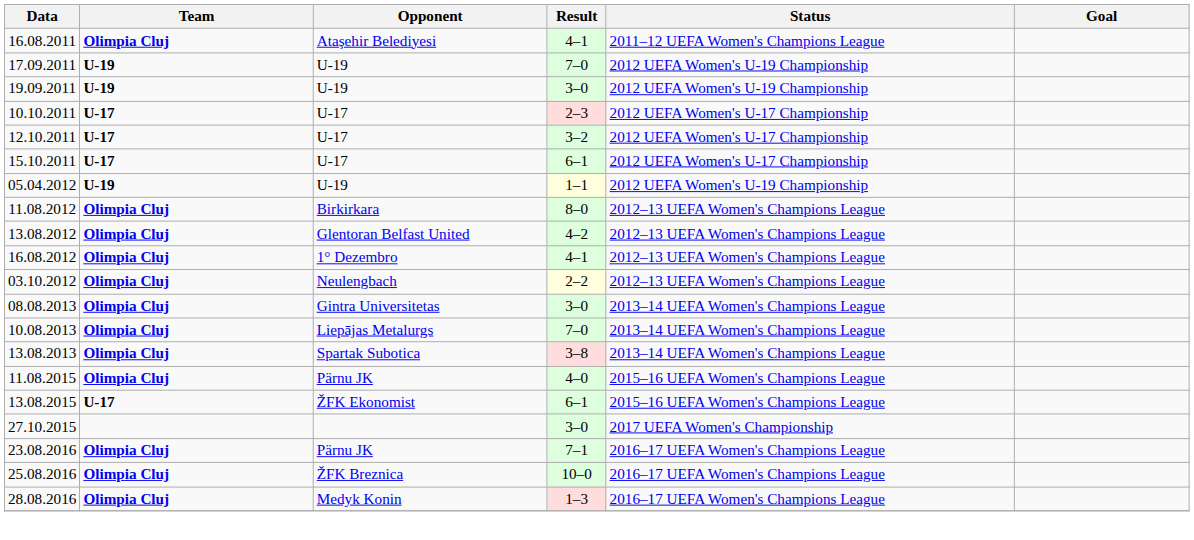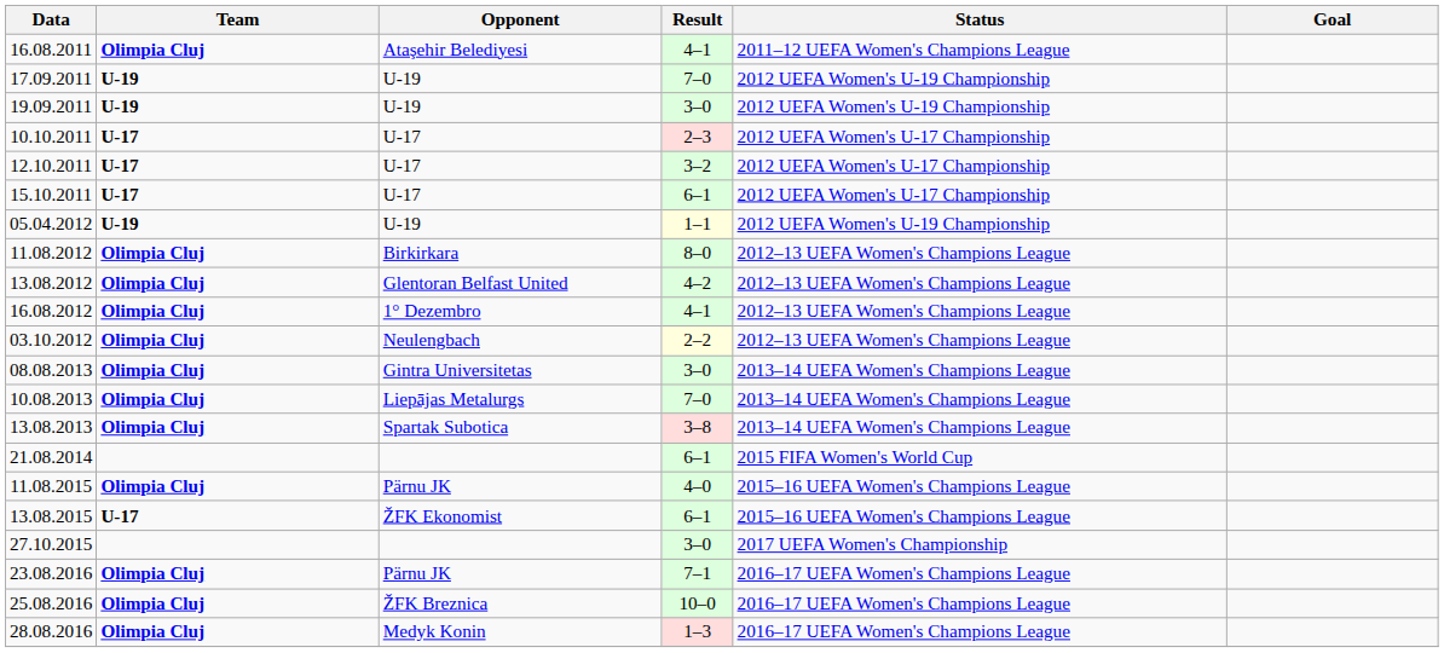 <table class="wikitable sortable">
 <tr align=center>
 <th width=5%>Data</th>
 <th width=20%>Team</th>
 <th width=20%>Opponent</th>
 <th width=5%>Result</th>
 <th width=35%>Status</th>
 <th width=15%>Goal</th>
 </tr>
 <tr align=left>
 <td align=center>16.08.2011</td>
 <td><strong> <a href='#'>Olimpia Cluj</a></strong></td>
 <td> <a href='#'>Ataşehir Belediyesi</a></td>
 <td align=center bgcolor="#ddffdd">4–1</td>
 <td><a href='#'>2011–12 UEFA Women's Champions League</a></td>
 <td></td>
 </tr>
 <tr align=left>
 <td align=center>17.09.2011</td>
 <td><strong> U-19</strong></td>
 <td> U-19</td>
 <td align=center bgcolor="#ddffdd">7–0</td>
 <td><a href='#'>2012 UEFA Women's U-19 Championship</a></td>
 <td></td>
 </tr>
 <tr align=left>
 <td align=center>19.09.2011</td>
 <td><strong> U-19</strong></td>
 <td> U-19</td>
 <td align=center bgcolor="#ddffdd">3–0</td>
 <td><a href='#'>2012 UEFA Women's U-19 Championship</a></td>
 <td></td>
 </tr>
 <tr align=left>
 <td align=center>10.10.2011</td>
 <td><strong> U-17</strong></td>
 <td> U-17</td>
 <td align=center bgcolor="#ffdddd">2–3</td>
 <td><a href='#'>2012 UEFA Women's U-17 Championship</a></td>
 <td></td>
 </tr>
 <tr align=left>
 <td align=center>12.10.2011</td>
 <td><strong> U-17</strong></td>
 <td> U-17</td>
 <td align=center bgcolor="#ddffdd">3–2</td>
 <td><a href='#'>2012 UEFA Women's U-17 Championship</a></td>
 <td></td>
 </tr>
 <tr align=left>
 <td align=center>15.10.2011</td>
 <td><strong> U-17</strong></td>
 <td> U-17</td>
 <td align=center bgcolor="#ddffdd">6–1</td>
 <td><a href='#'>2012 UEFA Women's U-17 Championship</a></td>
 <td></td>
 </tr>
 <tr align=left>
 <td align=center>05.04.2012</td>
 <td><strong> U-19</strong></td>
 <td> U-19</td>
 <td align=center bgcolor="#ffffdd">1–1</td>
 <td><a href='#'>2012 UEFA Women's U-19 Championship</a></td>
 <td></td>
 </tr>
 <tr align=left>
 <td align=center>11.08.2012</td>
 <td><strong> <a href='#'>Olimpia Cluj</a></strong></td>
 <td> <a href='#'>Birkirkara</a></td>
 <td align=center bgcolor="#ddffdd">8–0</td>
 <td><a href='#'>2012–13 UEFA Women's Champions League</a></td>
 <td></td>
 </tr>
 <tr align=left>
 <td align=center>13.08.2012</td>
 <td><strong> <a href='#'>Olimpia Cluj</a></strong></td>
 <td> <a href='#'>Glentoran Belfast United</a></td>
 <td align=center bgcolor="#ddffdd">4–2</td>
 <td><a href='#'>2012–13 UEFA Women's Champions League</a></td>
 <td></td>
 </tr>
 <tr align=left>
 <td align=center>16.08.2012</td>
 <td><strong> <a href='#'>Olimpia Cluj</a></strong></td>
 <td> <a href='#'>1° Dezembro</a></td>
 <td align=center bgcolor="#ddffdd">4–1</td>
 <td><a href='#'>2012–13 UEFA Women's Champions League</a></td>
 <td></td>
 </tr>
 <tr align=left>
 <td align=center>03.10.2012</td>
 <td><strong> <a href='#'>Olimpia Cluj</a></strong></td>
 <td> <a href='#'>Neulengbach</a></td>
 <td align=center bgcolor="#ffffdd">2–2</td>
 <td><a href='#'>2012–13 UEFA Women's Champions League</a></td>
 <td></td>
 </tr>
 <tr align=left>
 <td align=center>08.08.2013</td>
 <td><strong> <a href='#'>Olimpia Cluj</a></strong></td>
 <td> <a href='#'>Gintra Universitetas</a></td>
 <td align=center bgcolor="#ddffdd">3–0</td>
 <td><a href='#'>2013–14 UEFA Women's Champions League</a></td>
 <td></td>
 </tr>
 <tr align=left>
 <td align=center>10.08.2013</td>
 <td><strong> <a href='#'>Olimpia Cluj</a></strong></td>
 <td> <a href='#'>Liepājas Metalurgs</a></td>
 <td align=center bgcolor="#ddffdd">7–0</td>
 <td><a href='#'>2013–14 UEFA Women's Champions League</a></td>
 <td></td>
 </tr>
 <tr align=left>
 <td align=center>13.08.2013</td>
 <td><strong> <a href='#'>Olimpia Cluj</a></strong></td>
 <td> <a href='#'>Spartak Subotica</a></td>
 <td align=center bgcolor="#ffdddd">3–8</td>
 <td><a href='#'>2013–14 UEFA Women's Champions League</a></td>
 <td></td>
 </tr>
 <tr align=left>
+<td align=center>21.08.2014</td>
+<td><strong></strong></td>
+<td></td>
+<td align=center bgcolor="#ddffdd">6–1</td>
+<td><a href='#'>2015 FIFA Women's World Cup</a></td>
+<td></td>
+</tr>
+<tr align=left>
 <td align=center>11.08.2015</td>
 <td><strong> <a href='#'>Olimpia Cluj</a></strong></td>
 <td> <a href='#'>Pärnu JK</a></td>
 <td align=center bgcolor="#ddffdd">4–0</td>
 <td><a href='#'>2015–16 UEFA Women's Champions League</a></td>
 <td></td>
 </tr>
 <tr align=left>
 <td align=center>13.08.2015</td>
 <td><strong> U-17</strong></td>
 <td> <a href='#'>ŽFK Ekonomist</a></td>
 <td align=center bgcolor="#ddffdd">6–1</td>
 <td><a href='#'>2015–16 UEFA Women's Champions League</a></td>
 <td></td>
 </tr>
 <tr align=left>
 <td align=center>27.10.2015</td>
 <td><strong></strong></td>
 <td></td>
 <td align=center bgcolor="#ddffdd">3–0</td>
 <td><a href='#'>2017 UEFA Women's Championship</a></td>
 <td></td>
 </tr>
 <tr align=left>
 <td align=center>23.08.2016</td>
 <td><strong> <a href='#'>Olimpia Cluj</a></strong></td>
 <td> <a href='#'>Pärnu JK</a></td>
 <td align=center bgcolor="#ddffdd">7–1</td>
 <td><a href='#'>2016–17 UEFA Women's Champions League</a></td>
 <td></td>
 </tr>
 <tr align=left>
 <td align=center>25.08.2016</td>
 <td><strong> <a href='#'>Olimpia Cluj</a></strong></td>
 <td> <a href='#'>ŽFK Breznica</a></td>
 <td align=center bgcolor="#ddffdd">10–0</td>
 <td><a href='#'>2016–17 UEFA Women's Champions League</a></td>
 <td></td>
 </tr>
 <tr align=left>
 <td align=center>28.08.2016</td>
 <td><strong> <a href='#'>Olimpia Cluj</a></strong></td>
 <td> <a href='#'>Medyk Konin</a></td>
 <td align=center bgcolor="#ffdddd">1–3</td>
 <td><a href='#'>2016–17 UEFA Women's Champions League</a></td>
 <td></td>
 </tr>
 <tr>
 </tr>
 </table>
